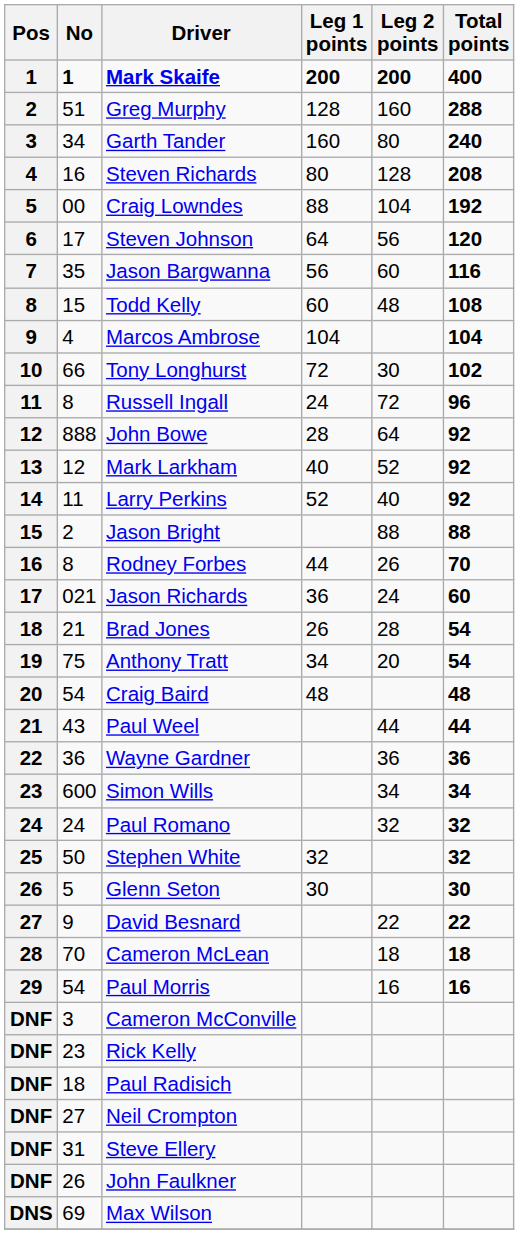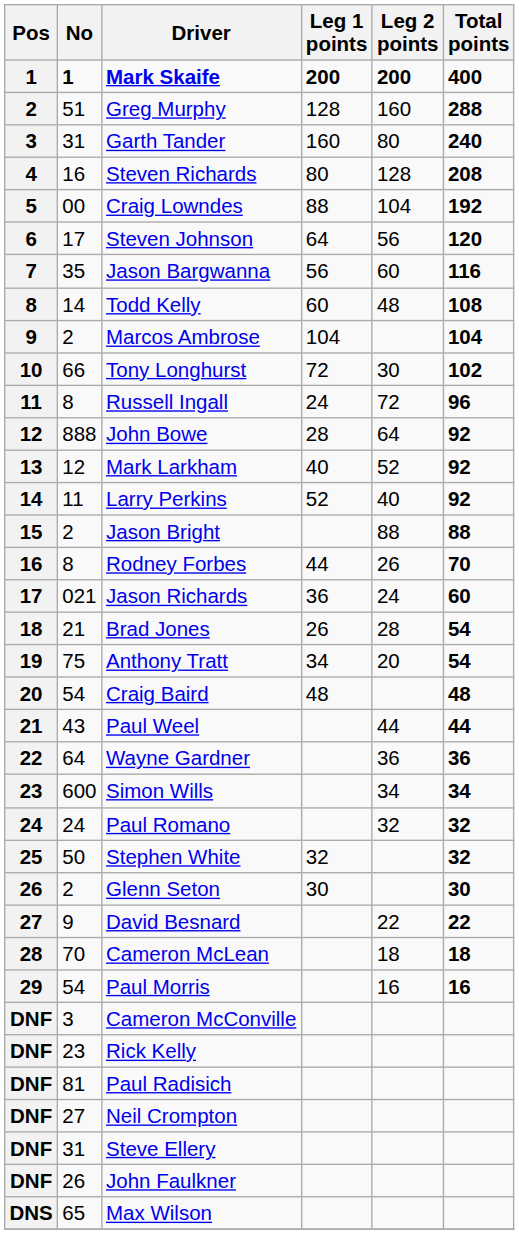 <table class="wikitable" style="font-size: 95%;">
 <tr>
 <th>Pos</th>
 <th>No</th>
 <th>Driver</th>
 <th>Leg 1<br>points</th>
 <th>Leg 2<br>points</th>
 <th>Total<br>points</th>
 </tr>
 <tr style="font-weight:bold">
 <th>1</th>
 <td>1</td>
 <td> <a href='#'>Mark Skaife</a></td>
 <td>200</td>
 <td>200</td>
 <td><strong>400</strong></td>
 </tr>
 <tr>
 <th>2</th>
 <td>51</td>
 <td> <a href='#'>Greg Murphy</a></td>
 <td>128</td>
 <td>160</td>
 <td><strong>288</strong></td>
 </tr>
 <tr>
 <th>3</th>
-<td>34</td>
+<td>31</td>
 <td> <a href='#'>Garth Tander</a></td>
 <td>160</td>
 <td>80</td>
 <td><strong>240</strong></td>
 </tr>
 <tr>
 <th>4</th>
 <td>16</td>
 <td> <a href='#'>Steven Richards</a></td>
 <td>80</td>
 <td>128</td>
 <td><strong>208</strong></td>
 </tr>
 <tr>
 <th>5</th>
 <td>00</td>
 <td> <a href='#'>Craig Lowndes</a></td>
 <td>88</td>
 <td>104</td>
 <td><strong>192</strong></td>
 </tr>
 <tr>
 <th>6</th>
 <td>17</td>
 <td> <a href='#'>Steven Johnson</a></td>
 <td>64</td>
 <td>56</td>
 <td><strong>120</strong></td>
 </tr>
 <tr>
 <th>7</th>
 <td>35</td>
 <td> <a href='#'>Jason Bargwanna</a></td>
 <td>56</td>
 <td>60</td>
 <td><strong>116</strong></td>
 </tr>
 <tr>
 <th>8</th>
-<td>15</td>
+<td>14</td>
 <td> <a href='#'>Todd Kelly</a></td>
 <td>60</td>
 <td>48</td>
 <td><strong>108</strong></td>
 </tr>
 <tr>
 <th>9</th>
-<td>4</td>
+<td>2</td>
 <td> <a href='#'>Marcos Ambrose</a></td>
 <td>104</td>
 <td></td>
 <td><strong>104</strong></td>
 </tr>
 <tr>
 <th>10</th>
 <td>66</td>
 <td> <a href='#'>Tony Longhurst</a></td>
 <td>72</td>
 <td>30</td>
 <td><strong>102</strong></td>
 </tr>
 <tr>
 <th>11</th>
 <td>8</td>
 <td> <a href='#'>Russell Ingall</a></td>
 <td>24</td>
 <td>72</td>
 <td><strong>96</strong></td>
 </tr>
 <tr>
 <th>12</th>
 <td>888</td>
 <td> <a href='#'>John Bowe</a></td>
 <td>28</td>
 <td>64</td>
 <td><strong>92</strong></td>
 </tr>
 <tr>
 <th>13</th>
 <td>12</td>
 <td> <a href='#'>Mark Larkham</a></td>
 <td>40</td>
 <td>52</td>
 <td><strong>92</strong></td>
 </tr>
 <tr>
 <th>14</th>
 <td>11</td>
 <td> <a href='#'>Larry Perkins</a></td>
 <td>52</td>
 <td>40</td>
 <td><strong>92</strong></td>
 </tr>
 <tr>
 <th>15</th>
 <td>2</td>
 <td> <a href='#'>Jason Bright</a></td>
 <td></td>
 <td>88</td>
 <td><strong>88</strong></td>
 </tr>
 <tr>
 <th>16</th>
 <td>8</td>
 <td> <a href='#'>Rodney Forbes</a></td>
 <td>44</td>
 <td>26</td>
 <td><strong>70</strong></td>
 </tr>
 <tr>
 <th>17</th>
 <td>021</td>
 <td> <a href='#'>Jason Richards</a></td>
 <td>36</td>
 <td>24</td>
 <td><strong>60</strong></td>
 </tr>
 <tr>
 <th>18</th>
 <td>21</td>
 <td> <a href='#'>Brad Jones</a></td>
 <td>26</td>
 <td>28</td>
 <td><strong>54</strong></td>
 </tr>
 <tr>
 <th>19</th>
 <td>75</td>
 <td> <a href='#'>Anthony Tratt</a></td>
 <td>34</td>
 <td>20</td>
 <td><strong>54</strong></td>
 </tr>
 <tr>
 <th>20</th>
 <td>54</td>
 <td> <a href='#'>Craig Baird</a></td>
 <td>48</td>
 <td></td>
 <td><strong>48</strong></td>
 </tr>
 <tr>
 <th>21</th>
 <td>43</td>
 <td> <a href='#'>Paul Weel</a></td>
 <td></td>
 <td>44</td>
 <td><strong>44</strong></td>
 </tr>
 <tr>
 <th>22</th>
-<td>36</td>
+<td>64</td>
 <td> <a href='#'>Wayne Gardner</a></td>
 <td></td>
 <td>36</td>
 <td><strong>36</strong></td>
 </tr>
 <tr>
 <th>23</th>
 <td>600</td>
 <td> <a href='#'>Simon Wills</a></td>
 <td></td>
 <td>34</td>
 <td><strong>34</strong></td>
 </tr>
 <tr>
 <th>24</th>
 <td>24</td>
 <td> <a href='#'>Paul Romano</a></td>
 <td></td>
 <td>32</td>
 <td><strong>32</strong></td>
 </tr>
 <tr>
 <th>25</th>
 <td>50</td>
 <td> <a href='#'>Stephen White</a></td>
 <td>32</td>
 <td></td>
 <td><strong>32</strong></td>
 </tr>
 <tr>
 <th>26</th>
-<td>5</td>
+<td>2</td>
 <td> <a href='#'>Glenn Seton</a></td>
 <td>30</td>
 <td></td>
 <td><strong>30</strong></td>
 </tr>
 <tr>
 <th>27</th>
 <td>9</td>
 <td> <a href='#'>David Besnard</a></td>
 <td></td>
 <td>22</td>
 <td><strong>22</strong></td>
 </tr>
 <tr>
 <th>28</th>
 <td>70</td>
 <td> <a href='#'>Cameron McLean</a></td>
 <td></td>
 <td>18</td>
 <td><strong>18</strong></td>
 </tr>
 <tr>
 <th>29</th>
 <td>54</td>
 <td> <a href='#'>Paul Morris</a></td>
 <td></td>
 <td>16</td>
 <td><strong>16</strong></td>
 </tr>
 <tr>
 <th>DNF</th>
 <td>3</td>
 <td> <a href='#'>Cameron McConville</a></td>
 <td></td>
 <td></td>
 <td></td>
 </tr>
 <tr>
 <th>DNF</th>
 <td>23</td>
 <td> <a href='#'>Rick Kelly</a></td>
 <td></td>
 <td></td>
 <td></td>
 </tr>
 <tr>
 <th>DNF</th>
-<td>18</td>
+<td>81</td>
 <td> <a href='#'>Paul Radisich</a></td>
 <td></td>
 <td></td>
 <td></td>
 </tr>
 <tr>
 <th>DNF</th>
 <td>27</td>
 <td> <a href='#'>Neil Crompton</a></td>
 <td></td>
 <td></td>
 <td></td>
 </tr>
 <tr>
 <th>DNF</th>
 <td>31</td>
 <td> <a href='#'>Steve Ellery</a></td>
 <td></td>
 <td></td>
 <td></td>
 </tr>
 <tr>
 <th>DNF</th>
 <td>26</td>
 <td> <a href='#'>John Faulkner</a></td>
 <td></td>
 <td></td>
 <td></td>
 </tr>
 <tr>
 <th>DNS</th>
-<td>69</td>
+<td>65</td>
 <td> <a href='#'>Max Wilson</a></td>
 <td></td>
 <td></td>
 <td></td>
 </tr>
 <tr>
 </tr>
 </table>
